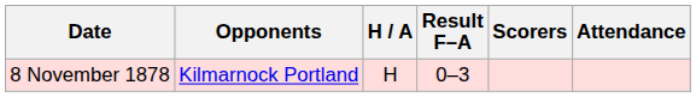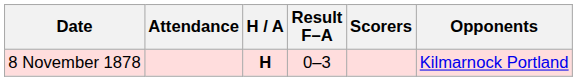 <table class="wikitable" style="text-align:center">
 <tr>
 <th>Date</th>
-<th>Opponents</th>
+<th>Attendance</th>
 <th>H / A</th>
 <th>Result<br>F–A</th>
 <th>Scorers</th>
-<th>Attendance</th>
+<th>Opponents</th>
 </tr>
 <tr bgcolor=#ffdddd>
 <td>8 November 1878</td>
-<td><a href='#'>Kilmarnock Portland</a></td>
-<td>H</td>
+<td></td>
+<td><strong>H</strong></td>
 <td>0–3</td>
 <td></td>
-<td></td>
+<td><a href='#'>Kilmarnock Portland</a></td>
 </tr>
 </table>
